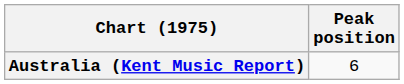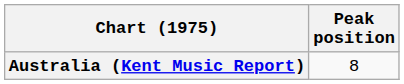 <table class="wikitable sortable plainrowheaders" style="text-align:center">
 <tr>
 <th>Chart (1975)</th>
 <th>Peak<br>position</th>
 </tr>
 <tr>
 <th scope="row">Australia (<a href='#'>Kent Music Report</a>)</th>
-<td>6</td>
+<td>8</td>
 </tr>
 </table>
